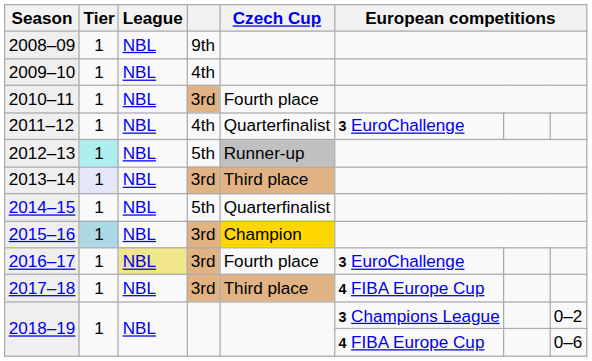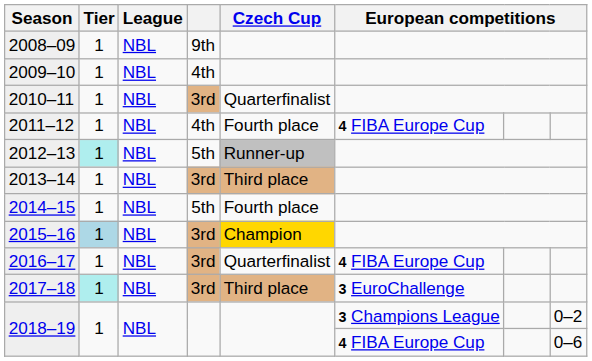 <table class="wikitable" style="font-size:85%">
 <tr bgcolor=>
 <th>Season</th>
 <th>Tier</th>
 <th>League</th>
 <th></th>
 <th><a href='#'>Czech Cup</a></th>
 <th colspan=3>European competitions</th>
 </tr>
 <tr>
 <td style="background:#efefef;">2008–09</td>
 <td align="center">1</td>
 <td><a href='#'>NBL</a></td>
 <td align="center">9th</td>
 <td></td>
 <td colspan=3></td>
 </tr>
 <tr>
 <td style="background:#efefef;">2009–10</td>
 <td align="center">1</td>
 <td><a href='#'>NBL</a></td>
 <td align="center">4th</td>
 <td></td>
 <td colspan=3></td>
 </tr>
 <tr>
 <td style="background:#efefef;">2010–11</td>
 <td align="center">1</td>
 <td><a href='#'>NBL</a></td>
 <td align="center" bgcolor=#e1b384>3rd</td>
-<td>Fourth place</td>
+<td>Quarterfinalist</td>
 <td colspan=3></td>
 </tr>
 <tr>
 <td style="background:#efefef;">2011–12</td>
 <td align="center">1</td>
 <td><a href='#'>NBL</a></td>
 <td align="center">4th</td>
-<td>Quarterfinalist</td>
-<td><small><strong>3</strong></small> <a href='#'>EuroChallenge</a></td>
+<td>Fourth place</td>
+<td><small><strong>4</strong></small> <a href='#'>FIBA Europe Cup</a></td>
 <td width=30></td>
 <td></td>
 </tr>
 <tr>
 <td style="background:#efefef;">2012–13</td>
 <td align="center" style="background: paleturquoise;">1</td>
 <td><a href='#'>NBL</a></td>
 <td align="center">5th</td>
 <td bgcolor=silver>Runner-up</td>
 <td colspan=3></td>
 </tr>
 <tr>
 <td style="background:#efefef;">2013–14</td>
-<td align="center" style="background: lavender;">1</td>
+<td align="center">1</td>
 <td><a href='#'>NBL</a></td>
 <td align="center" bgcolor=#e1b384>3rd</td>
 <td bgcolor=#e1b384>Third place</td>
 <td colspan=3></td>
 </tr>
 <tr>
 <td style="background:#efefef;"><a href='#'>2014–15</a></td>
 <td align="center">1</td>
 <td><a href='#'>NBL</a></td>
 <td align="center">5th</td>
-<td>Quarterfinalist</td>
+<td>Fourth place</td>
 <td colspan=3></td>
 </tr>
 <tr>
 <td style="background:#efefef;"><a href='#'>2015–16</a></td>
 <td align="center" style="background: lightblue;">1</td>
 <td><a href='#'>NBL</a></td>
 <td align="center" bgcolor=#e1b384>3rd</td>
 <td bgcolor=gold>Champion</td>
 <td colspan=3></td>
 </tr>
 <tr>
 <td style="background:#efefef;"><a href='#'>2016–17</a></td>
 <td align="center">1</td>
-<td style="background: khaki;"><a href='#'>NBL</a></td>
+<td><a href='#'>NBL</a></td>
 <td align="center" bgcolor=#e1b384>3rd</td>
-<td>Fourth place</td>
-<td><small><strong>3</strong></small> <a href='#'>EuroChallenge</a></td>
+<td>Quarterfinalist</td>
+<td><small><strong>4</strong></small> <a href='#'>FIBA Europe Cup</a></td>
 <td></td>
 <td></td>
 </tr>
 <tr>
 <td style="background:#efefef;"><a href='#'>2017–18</a></td>
-<td align="center">1</td>
+<td align="center" style="background: paleturquoise;">1</td>
 <td><a href='#'>NBL</a></td>
 <td align="center" bgcolor=#e1b384>3rd</td>
 <td bgcolor=#e1b384>Third place</td>
-<td><small><strong>4</strong></small> <a href='#'>FIBA Europe Cup</a></td>
+<td><small><strong>3</strong></small> <a href='#'>EuroChallenge</a></td>
 <td></td>
 <td></td>
 </tr>
 <tr>
 <td rowspan=2 style="background:#efefef;"><a href='#'>2018–19</a></td>
 <td rowspan=2 align="center">1</td>
 <td rowspan=2><a href='#'>NBL</a></td>
 <td rowspan=2></td>
 <td rowspan=2></td>
 <td><small><strong>3</strong></small> <a href='#'>Champions League</a></td>
 <td align=center></td>
 <td align=center>0–2</td>
 </tr>
 <tr>
 <td><small><strong>4</strong></small> <a href='#'>FIBA Europe Cup</a></td>
 <td align=center></td>
 <td align=center>0–6</td>
 </tr>
 </table>
